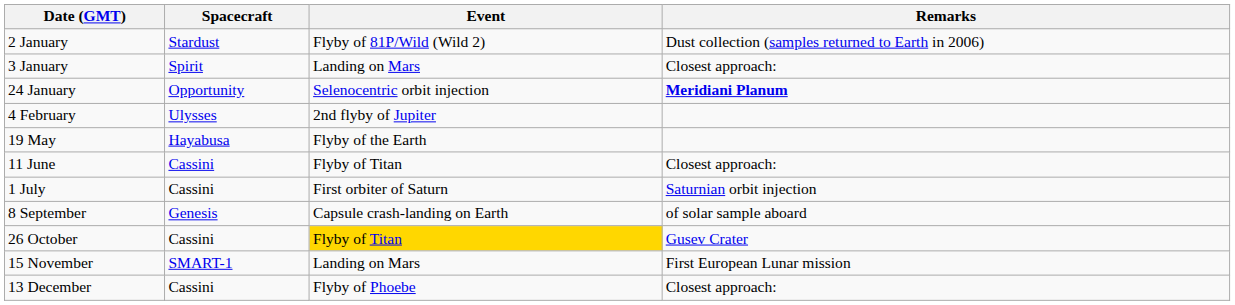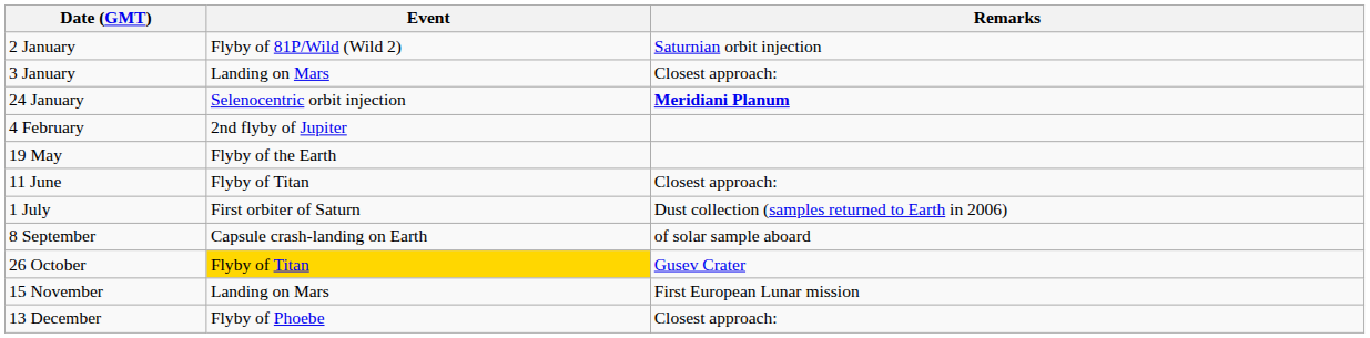 <table class="wikitable" border="1" width="100%">
 <tr>
 <th>Date (<a href='#'>GMT</a>)</th>
-<th>Spacecraft</th>
 <th>Event</th>
 <th>Remarks</th>
 </tr>
 <tr>
 <td>2 January</td>
-<td><a href='#'>Stardust</a></td>
 <td>Flyby of <a href='#'>81P/Wild</a> (Wild 2)</td>
-<td>Dust collection (<a href='#'>samples returned to Earth</a> in 2006)</td>
+<td><a href='#'>Saturnian</a> orbit injection</td>
 </tr>
 <tr>
 <td>3 January</td>
-<td><a href='#'>Spirit</a></td>
 <td>Landing on <a href='#'>Mars</a></td>
 <td>Closest approach: </td>
 </tr>
 <tr>
 <td>24 January</td>
-<td><a href='#'>Opportunity</a></td>
 <td><a href='#'>Selenocentric</a> orbit injection</td>
 <td><strong><a href='#'>Meridiani Planum</a></strong></td>
 </tr>
 <tr>
 <td>4 February</td>
-<td><a href='#'>Ulysses</a></td>
 <td>2nd flyby of <a href='#'>Jupiter</a></td>
 <td></td>
 </tr>
 <tr>
 <td>19 May</td>
-<td><a href='#'>Hayabusa</a></td>
 <td>Flyby of the Earth</td>
 <td></td>
 </tr>
 <tr>
 <td>11 June</td>
-<td><a href='#'>Cassini</a></td>
 <td>Flyby of Titan</td>
 <td>Closest approach: </td>
 </tr>
 <tr>
 <td>1 July</td>
-<td>Cassini</td>
 <td>First orbiter of Saturn</td>
-<td><a href='#'>Saturnian</a> orbit injection</td>
+<td>Dust collection (<a href='#'>samples returned to Earth</a> in 2006)</td>
 </tr>
 <tr>
 <td>8 September</td>
-<td><a href='#'>Genesis</a></td>
 <td>Capsule crash-landing on Earth</td>
 <td> of solar sample aboard</td>
 </tr>
 <tr>
 <td>26 October</td>
-<td>Cassini</td>
 <td style="background: gold;">Flyby of <a href='#'>Titan</a></td>
 <td><a href='#'>Gusev Crater</a></td>
 </tr>
 <tr>
 <td>15 November</td>
-<td><a href='#'>SMART-1</a></td>
 <td>Landing on Mars</td>
 <td>First European Lunar mission</td>
 </tr>
 <tr>
 <td>13 December</td>
-<td>Cassini</td>
 <td>Flyby of <a href='#'>Phoebe</a></td>
 <td>Closest approach: </td>
 </tr>
 </table>
